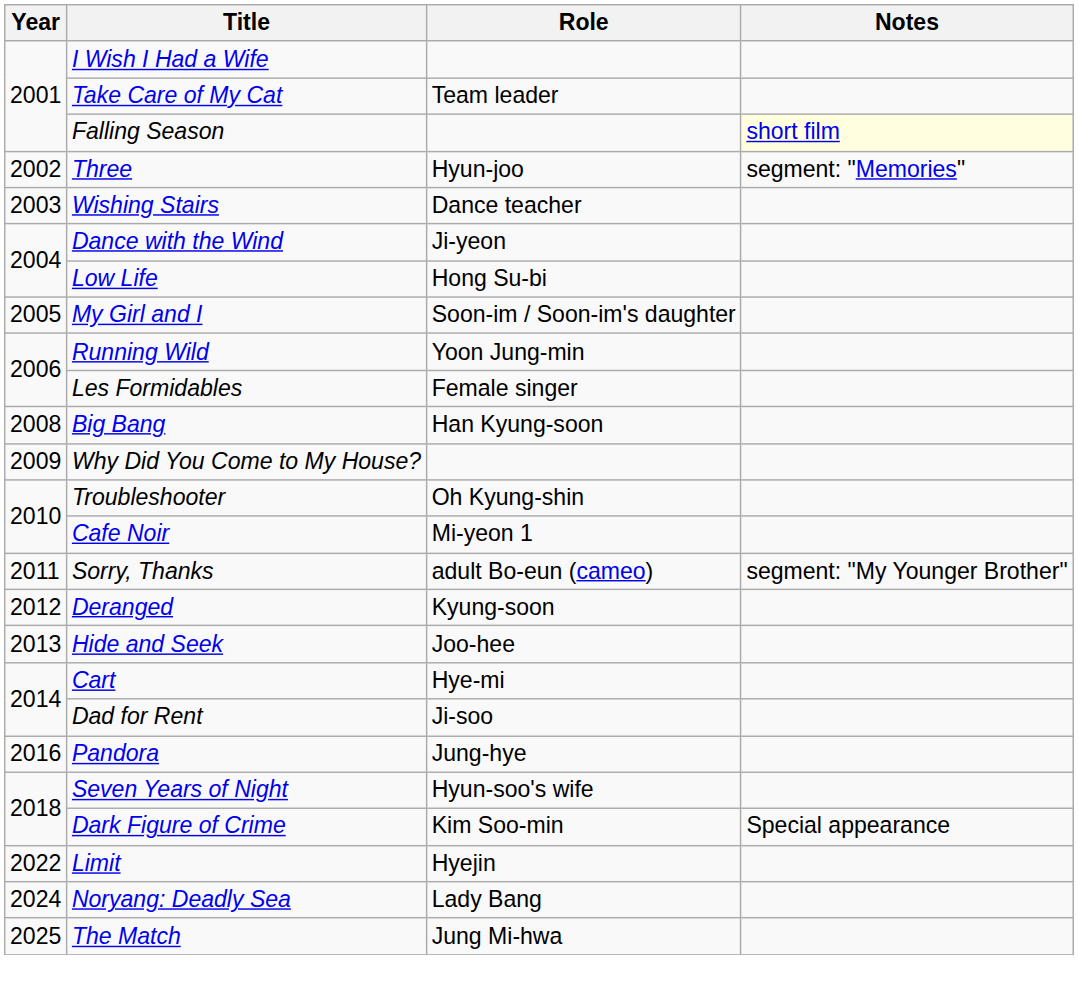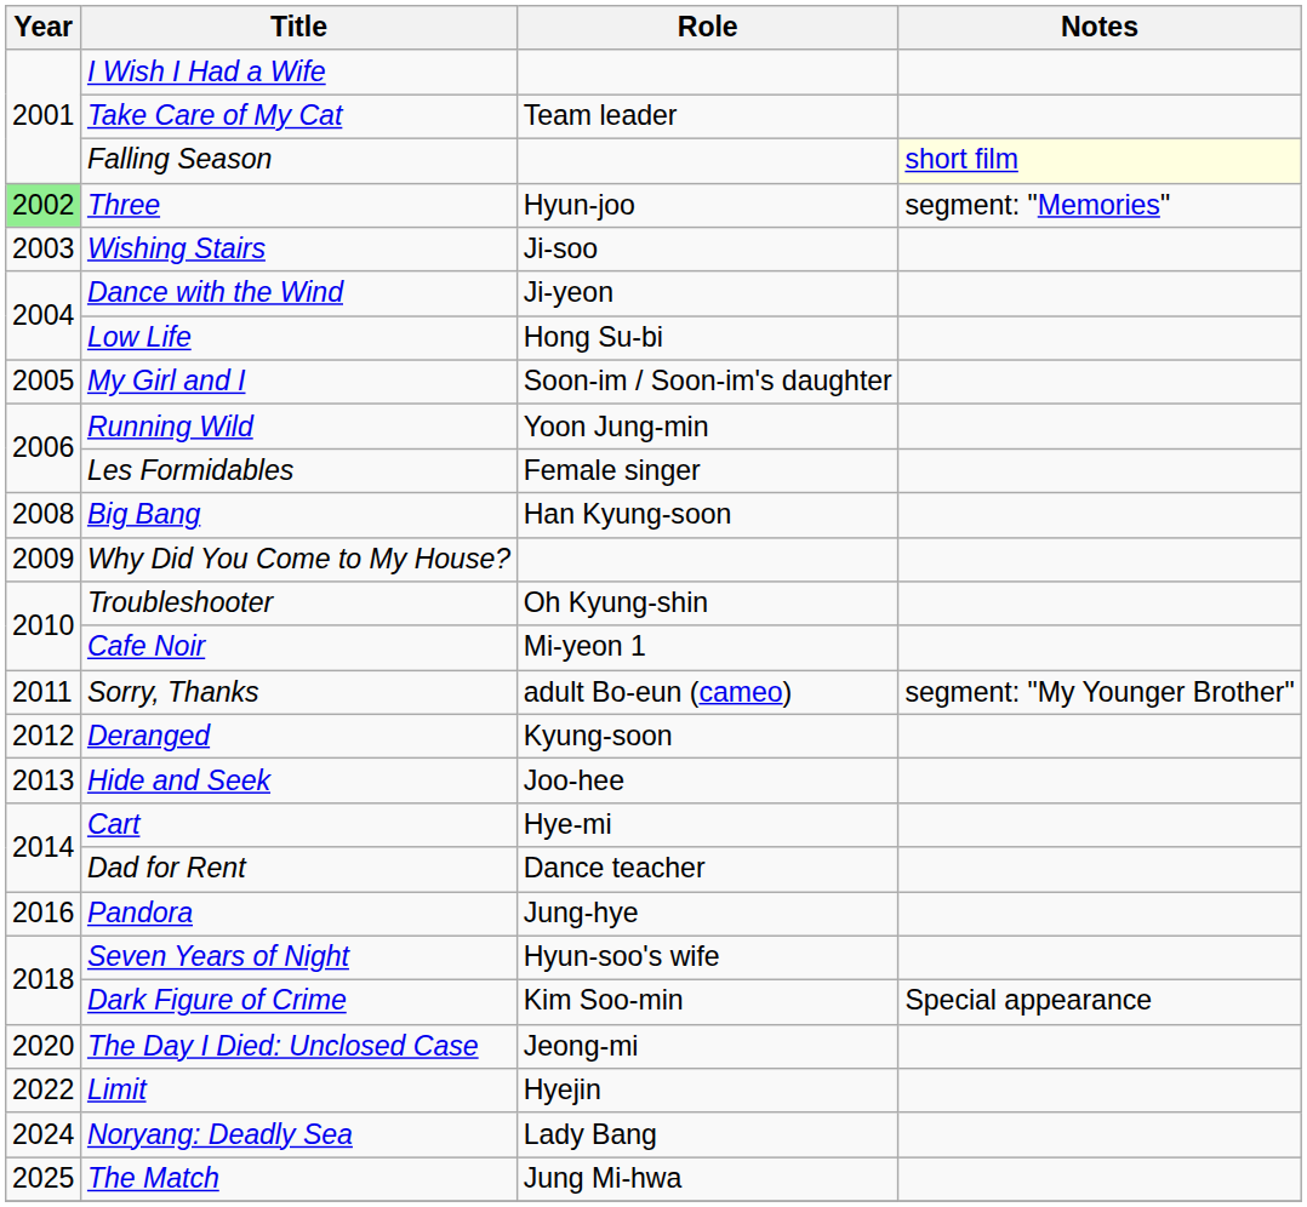 <table class="wikitable sortable">
 <tr>
 <th>Year</th>
 <th>Title</th>
 <th>Role</th>
 <th>Notes</th>
 </tr>
 <tr>
 <td rowspan=3>2001</td>
 <td><em><a href='#'>I Wish I Had a Wife</a></em></td>
 <td></td>
 <td></td>
 </tr>
 <tr>
 <td><em><a href='#'>Take Care of My Cat</a></em></td>
 <td>Team leader</td>
 <td></td>
 </tr>
 <tr>
 <td><em>Falling Season</em></td>
 <td></td>
 <td style="background: lightyellow;"><a href='#'>short film</a></td>
 </tr>
 <tr>
-<td>2002</td>
+<td style="background: lightgreen;">2002</td>
 <td><em><a href='#'>Three</a></em></td>
 <td>Hyun-joo</td>
 <td>segment: "<a href='#'>Memories</a>"</td>
 </tr>
 <tr>
 <td>2003</td>
 <td><em><a href='#'>Wishing Stairs</a></em></td>
-<td>Dance teacher</td>
+<td>Ji-soo</td>
 <td></td>
 </tr>
 <tr>
 <td rowspan=2>2004</td>
 <td><em><a href='#'>Dance with the Wind</a></em></td>
 <td>Ji-yeon</td>
 <td></td>
 </tr>
 <tr>
 <td><em><a href='#'>Low Life</a></em></td>
 <td>Hong Su-bi</td>
 <td></td>
 </tr>
 <tr>
 <td>2005</td>
 <td><em><a href='#'>My Girl and I</a></em></td>
 <td>Soon-im / Soon-im's daughter</td>
 <td></td>
 </tr>
 <tr>
 <td rowspan=2>2006</td>
 <td><em><a href='#'>Running Wild</a></em></td>
 <td>Yoon Jung-min</td>
 <td></td>
 </tr>
 <tr>
 <td><em>Les Formidables</em></td>
 <td>Female singer</td>
 <td></td>
 </tr>
 <tr>
 <td>2008</td>
 <td><em><a href='#'>Big Bang</a></em></td>
 <td>Han Kyung-soon</td>
 <td></td>
 </tr>
 <tr>
 <td>2009</td>
 <td><em>Why Did You Come to My House?</em></td>
 <td></td>
 <td></td>
 </tr>
 <tr>
 <td rowspan=2>2010</td>
 <td><em>Troubleshooter</em></td>
 <td>Oh Kyung-shin</td>
 <td></td>
 </tr>
 <tr>
 <td><em><a href='#'>Cafe Noir</a></em></td>
 <td>Mi-yeon 1</td>
 <td></td>
 </tr>
 <tr>
 <td>2011</td>
 <td><em>Sorry, Thanks</em></td>
 <td>adult Bo-eun (<a href='#'>cameo</a>)</td>
 <td>segment: "My Younger Brother"</td>
 </tr>
 <tr>
 <td>2012</td>
 <td><em><a href='#'>Deranged</a></em></td>
 <td>Kyung-soon</td>
 <td></td>
 </tr>
 <tr>
 <td>2013</td>
 <td><em><a href='#'>Hide and Seek</a></em></td>
 <td>Joo-hee</td>
 <td></td>
 </tr>
 <tr>
 <td rowspan=2>2014</td>
 <td><em><a href='#'>Cart</a></em></td>
 <td>Hye-mi</td>
 <td></td>
 </tr>
 <tr>
 <td><em>Dad for Rent</em></td>
-<td>Ji-soo</td>
+<td>Dance teacher</td>
 <td></td>
 </tr>
 <tr>
 <td>2016</td>
 <td><em><a href='#'>Pandora</a></em></td>
 <td>Jung-hye</td>
 <td></td>
 </tr>
 <tr>
 <td rowspan=2>2018</td>
 <td><em><a href='#'>Seven Years of Night</a></em></td>
 <td>Hyun-soo's wife</td>
 <td></td>
 </tr>
 <tr>
 <td><em><a href='#'>Dark Figure of Crime</a></em></td>
 <td>Kim Soo-min</td>
 <td>Special appearance</td>
+</tr>
+<tr>
+<td rowspan=1>2020</td>
+<td><em><a href='#'>The Day I Died: Unclosed Case</a></em></td>
+<td>Jeong-mi</td>
+<td></td>
 </tr>
 <tr>
 <td rowspan=1>2022</td>
 <td><em><a href='#'>Limit</a></em></td>
 <td>Hyejin</td>
 <td></td>
 </tr>
 <tr>
 <td>2024</td>
 <td><em><a href='#'>Noryang: Deadly Sea</a></em></td>
 <td>Lady Bang</td>
 <td></td>
 </tr>
 <tr>
 <td>2025</td>
 <td><em><a href='#'>The Match</a></em></td>
 <td>Jung Mi-hwa</td>
 <td></td>
 </tr>
 <tr>
 </tr>
 </table>
